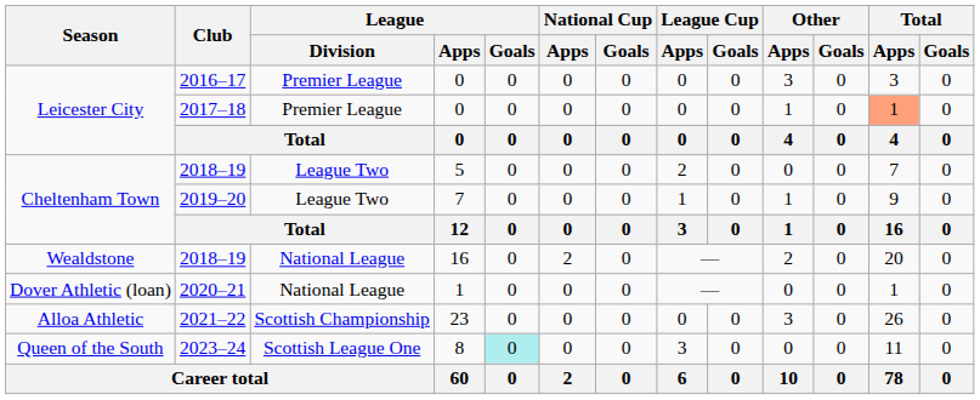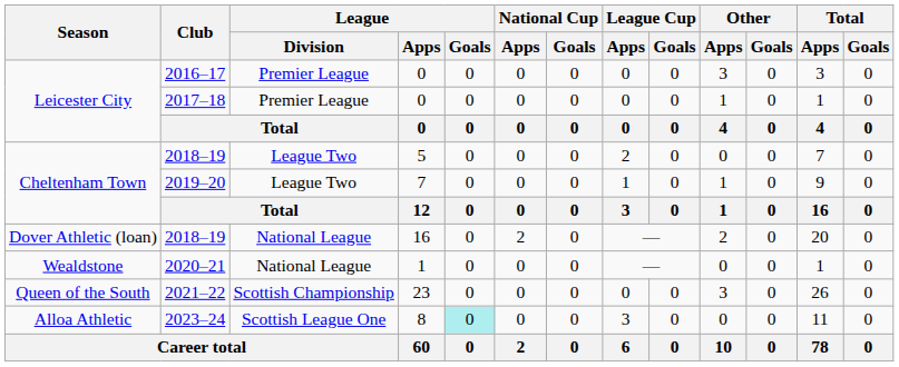 <table class=wikitable style="text-align: center">
 <tr>
 <th rowspan=2>Season</th>
 <th rowspan=2>Club</th>
 <th colspan=3>League</th>
 <th colspan=2>National Cup</th>
 <th colspan=2>League Cup</th>
 <th colspan=2>Other</th>
 <th colspan=2>Total</th>
 </tr>
 <tr>
 <th>Division</th>
 <th>Apps</th>
 <th>Goals</th>
 <th>Apps</th>
 <th>Goals</th>
 <th>Apps</th>
 <th>Goals</th>
 <th>Apps</th>
 <th>Goals</th>
 <th>Apps</th>
 <th>Goals</th>
 </tr>
 <tr>
 <td rowspan=3><a href='#'>Leicester City</a></td>
 <td><a href='#'>2016–17</a></td>
 <td><a href='#'>Premier League</a></td>
 <td>0</td>
 <td>0</td>
 <td>0</td>
 <td>0</td>
 <td>0</td>
 <td>0</td>
 <td>3</td>
 <td>0</td>
 <td>3</td>
 <td>0</td>
 </tr>
 <tr>
 <td><a href='#'>2017–18</a></td>
 <td>Premier League</td>
 <td>0</td>
 <td>0</td>
 <td>0</td>
 <td>0</td>
 <td>0</td>
 <td>0</td>
 <td>1</td>
 <td>0</td>
-<td style="background: lightsalmon;">1</td>
+<td>1</td>
 <td>0</td>
 </tr>
 <tr>
 <th colspan=2>Total</th>
 <th>0</th>
 <th>0</th>
 <th>0</th>
 <th>0</th>
 <th>0</th>
 <th>0</th>
 <th>4</th>
 <th>0</th>
 <th>4</th>
 <th>0</th>
 </tr>
 <tr>
 <td rowspan="3"><a href='#'>Cheltenham Town</a></td>
 <td><a href='#'>2018–19</a></td>
 <td><a href='#'>League Two</a></td>
 <td>5</td>
 <td>0</td>
 <td>0</td>
 <td>0</td>
 <td>2</td>
 <td>0</td>
 <td>0</td>
 <td>0</td>
 <td>7</td>
 <td>0</td>
 </tr>
 <tr>
 <td><a href='#'>2019–20</a></td>
 <td>League Two</td>
 <td>7</td>
 <td>0</td>
 <td>0</td>
 <td>0</td>
 <td>1</td>
 <td>0</td>
 <td>1</td>
 <td>0</td>
 <td>9</td>
 <td>0</td>
 </tr>
 <tr>
 <th colspan=2>Total</th>
 <th>12</th>
 <th>0</th>
 <th>0</th>
 <th>0</th>
 <th>3</th>
 <th>0</th>
 <th>1</th>
 <th>0</th>
 <th>16</th>
 <th>0</th>
 </tr>
 <tr>
-<td><a href='#'>Wealdstone</a></td>
+<td><a href='#'>Dover Athletic</a> (loan)</td>
 <td><a href='#'>2018–19</a></td>
 <td><a href='#'>National League</a></td>
 <td>16</td>
 <td>0</td>
 <td>2</td>
 <td>0</td>
 <td colspan=2>—</td>
 <td>2</td>
 <td>0</td>
 <td>20</td>
 <td>0</td>
 </tr>
 <tr>
-<td><a href='#'>Dover Athletic</a> (loan)</td>
+<td><a href='#'>Wealdstone</a></td>
 <td><a href='#'>2020–21</a></td>
 <td>National League</td>
 <td>1</td>
 <td>0</td>
 <td>0</td>
 <td>0</td>
 <td colspan=2>—</td>
 <td>0</td>
 <td>0</td>
 <td>1</td>
 <td>0</td>
 </tr>
 <tr>
-<td><a href='#'>Alloa Athletic</a></td>
+<td><a href='#'>Queen of the South</a></td>
 <td><a href='#'>2021–22</a></td>
 <td><a href='#'>Scottish Championship</a></td>
 <td>23</td>
 <td>0</td>
 <td>0</td>
 <td>0</td>
 <td>0</td>
 <td>0</td>
 <td>3</td>
 <td>0</td>
 <td>26</td>
 <td>0</td>
 </tr>
 <tr>
-<td><a href='#'>Queen of the South</a></td>
+<td><a href='#'>Alloa Athletic</a></td>
 <td><a href='#'>2023–24</a></td>
 <td><a href='#'>Scottish League One</a></td>
 <td>8</td>
 <td style="background: paleturquoise;">0</td>
 <td>0</td>
 <td>0</td>
 <td>3</td>
 <td>0</td>
 <td>0</td>
 <td>0</td>
 <td>11</td>
 <td>0</td>
 </tr>
 <tr>
 <th colspan=3>Career total</th>
 <th>60</th>
 <th>0</th>
 <th>2</th>
 <th>0</th>
 <th>6</th>
 <th>0</th>
 <th>10</th>
 <th>0</th>
 <th>78</th>
 <th>0</th>
 </tr>
 </table>
